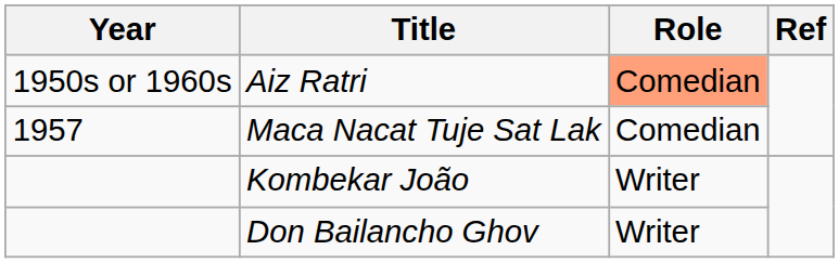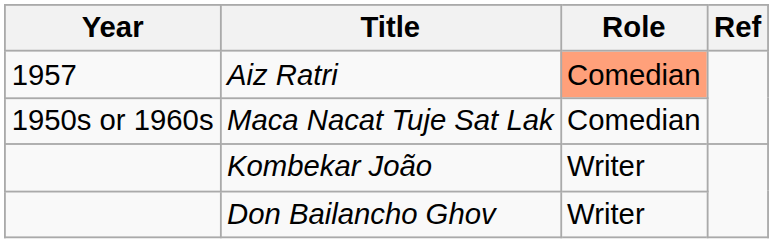 <table class="wikitable sortable">
 <tr>
 <th>Year</th>
 <th>Title</th>
 <th>Role</th>
 <th>Ref</th>
 </tr>
 <tr>
-<td>1950s or 1960s</td>
+<td>1957</td>
 <td><em>Aiz Ratri</em></td>
 <td style="background: lightsalmon;">Comedian</td>
 <td rowspan="2"></td>
 </tr>
 <tr>
-<td>1957</td>
+<td>1950s or 1960s</td>
 <td><em>Maca Nacat Tuje Sat Lak</em></td>
 <td>Comedian</td>
 </tr>
 <tr>
 <td></td>
 <td><em>Kombekar João</em></td>
 <td>Writer</td>
 <td rowspan="2"></td>
 </tr>
 <tr>
 <td></td>
 <td><em>Don Bailancho Ghov</em></td>
 <td>Writer</td>
 </tr>
 </table>
